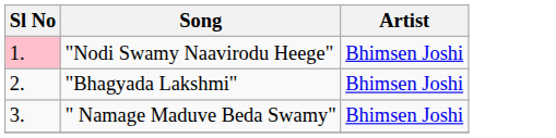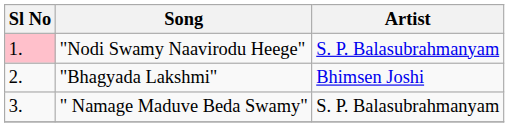 <table class="wikitable">
 <tr>
 <th>Sl No</th>
 <th>Song</th>
 <th>Artist</th>
 </tr>
 <tr>
 <td style="background: pink;">1.</td>
 <td>"Nodi Swamy Naavirodu Heege"</td>
-<td><a href='#'>Bhimsen Joshi</a></td>
+<td><a href='#'>S. P. Balasubrahmanyam</a></td>
 </tr>
 <tr>
 <td>2.</td>
 <td>"Bhagyada Lakshmi"</td>
 <td><a href='#'>Bhimsen Joshi</a></td>
 </tr>
 <tr>
 <td>3.</td>
 <td>" Namage Maduve Beda Swamy"</td>
-<td><a href='#'>Bhimsen Joshi</a></td>
+<td>S. P. Balasubrahmanyam</td>
 </tr>
 <tr>
 </tr>
 </table>
